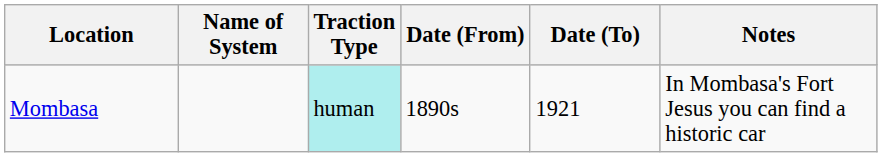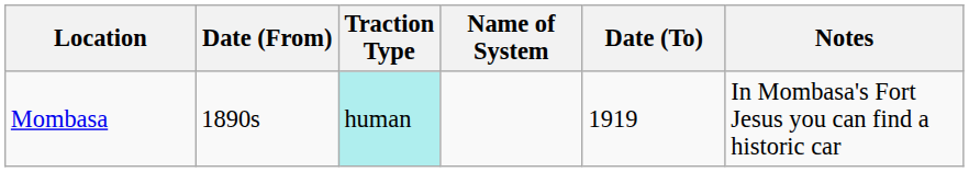 <table class="wikitable" style="width:100%;">
 <tr>
 <th style="width:20%;">Location</th>
+<th style="width:15%;">Date (From)</th>
+<th style="width:10%;">Traction<br>Type</th>
 <th style="width:15%;">Name of System</th>
-<th style="width:10%;">Traction<br>Type</th>
-<th style="width:15%;">Date (From)</th>
 <th style="width:15%;">Date (To)</th>
 <th style="width:25%;">Notes</th>
 </tr>
 <tr>
 <td><a href='#'>Mombasa</a></td>
+<td>1890s</td>
+<td style="background: paleturquoise;">human</td>
 <td> </td>
-<td style="background: paleturquoise;">human</td>
-<td>1890s</td>
-<td>1921</td>
+<td>1919</td>
 <td>In Mombasa's Fort Jesus you can find a historic car</td>
 </tr>
 </table>
